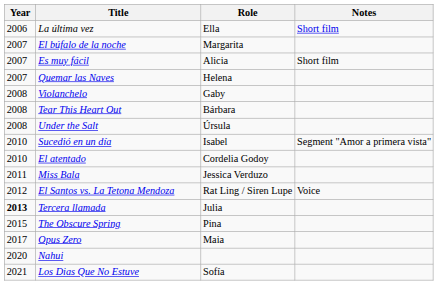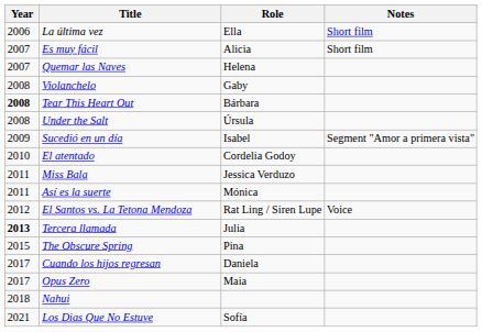 <table class="wikitable sortable">
 <tr>
 <th width="42">Year</th>
 <th width="250">Title</th>
 <th>Role</th>
 <th class="unsortable">Notes</th>
 </tr>
 <tr>
 <td>2006</td>
 <td><em>La última vez</em></td>
 <td>Ella</td>
 <td><a href='#'>Short film</a></td>
-</tr>
-<tr>
-<td>2007</td>
-<td><em><a href='#'>El búfalo de la noche</a></em></td>
-<td>Margarita</td>
-<td></td>
 </tr>
 <tr>
 <td>2007</td>
 <td><em><a href='#'>Es muy fácil</a></em></td>
 <td>Alicia</td>
 <td>Short film</td>
 </tr>
 <tr>
 <td>2007</td>
 <td><em><a href='#'>Quemar las Naves</a></em></td>
 <td>Helena</td>
 <td></td>
 </tr>
 <tr>
 <td>2008</td>
 <td><em><a href='#'>Violanchelo</a></em></td>
 <td>Gaby</td>
 <td></td>
 </tr>
 <tr>
-<td>2008</td>
+<td><strong>2008</strong></td>
 <td><em><a href='#'>Tear This Heart Out</a></em></td>
 <td>Bárbara</td>
 <td></td>
 </tr>
 <tr>
 <td>2008</td>
 <td><em><a href='#'>Under the Salt</a></em></td>
 <td>Úrsula</td>
 <td></td>
 </tr>
 <tr>
-<td>2010</td>
+<td>2009</td>
 <td><em><a href='#'>Sucedió en un día</a></em></td>
 <td>Isabel</td>
 <td>Segment "Amor a primera vista"</td>
 </tr>
 <tr>
 <td>2010</td>
 <td><em><a href='#'>El atentado</a></em></td>
 <td>Cordelia Godoy</td>
 <td></td>
 </tr>
 <tr>
 <td>2011</td>
 <td><em><a href='#'>Miss Bala</a></em></td>
 <td>Jessica Verduzo</td>
+<td></td>
+</tr>
+<tr>
+<td>2011</td>
+<td><em><a href='#'>Así es la suerte</a></em></td>
+<td>Mónica</td>
 <td></td>
 </tr>
 <tr>
 <td>2012</td>
 <td><em><a href='#'>El Santos vs. La Tetona Mendoza</a></em></td>
 <td>Rat Ling / Siren Lupe</td>
 <td>Voice</td>
 </tr>
 <tr>
 <td><strong>2013</strong></td>
 <td><em><a href='#'>Tercera llamada</a></em></td>
 <td>Julia</td>
 <td></td>
 </tr>
 <tr>
 <td>2015</td>
 <td><em><a href='#'>The Obscure Spring</a></em></td>
 <td>Pina</td>
 <td></td>
 </tr>
 <tr>
 <td>2017</td>
+<td><em><a href='#'>Cuando los hijos regresan</a></em></td>
+<td>Daniela</td>
+<td></td>
+</tr>
+<tr>
+<td>2017</td>
 <td><em><a href='#'>Opus Zero</a></em></td>
 <td>Maia</td>
 <td></td>
 </tr>
 <tr>
-<td>2020</td>
+<td>2018</td>
 <td><em><a href='#'>Nahui</a></em></td>
 <td></td>
 <td></td>
 </tr>
 <tr>
 <td>2021</td>
 <td><em><a href='#'>Los Dias Que No Estuve</a></em></td>
 <td>Sofía</td>
 <td></td>
 </tr>
 </table>
